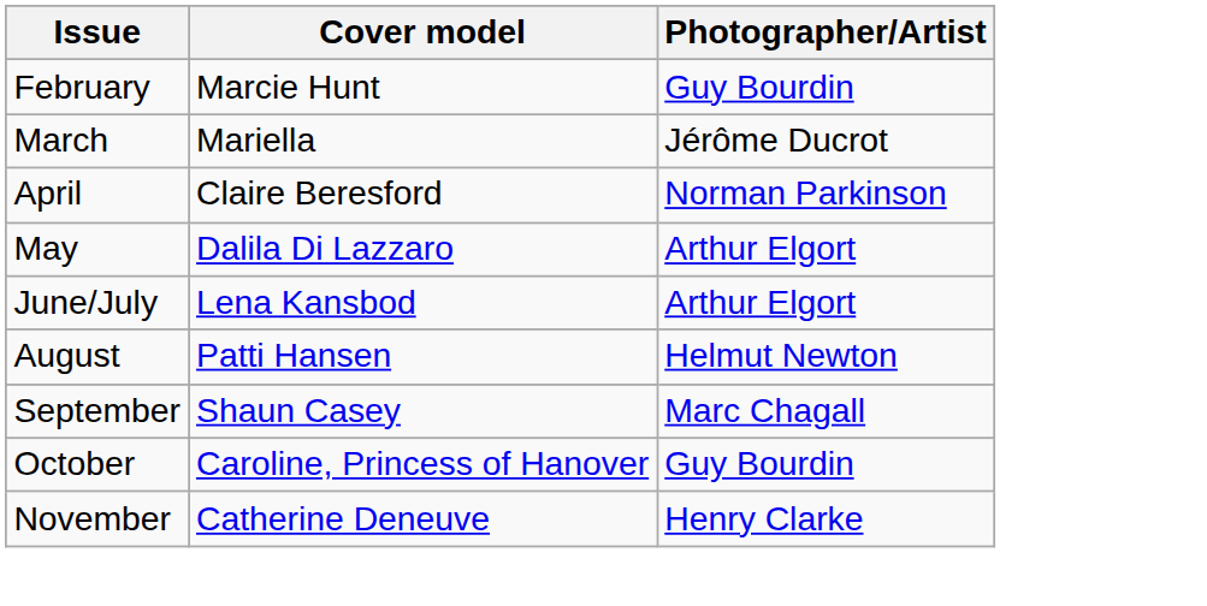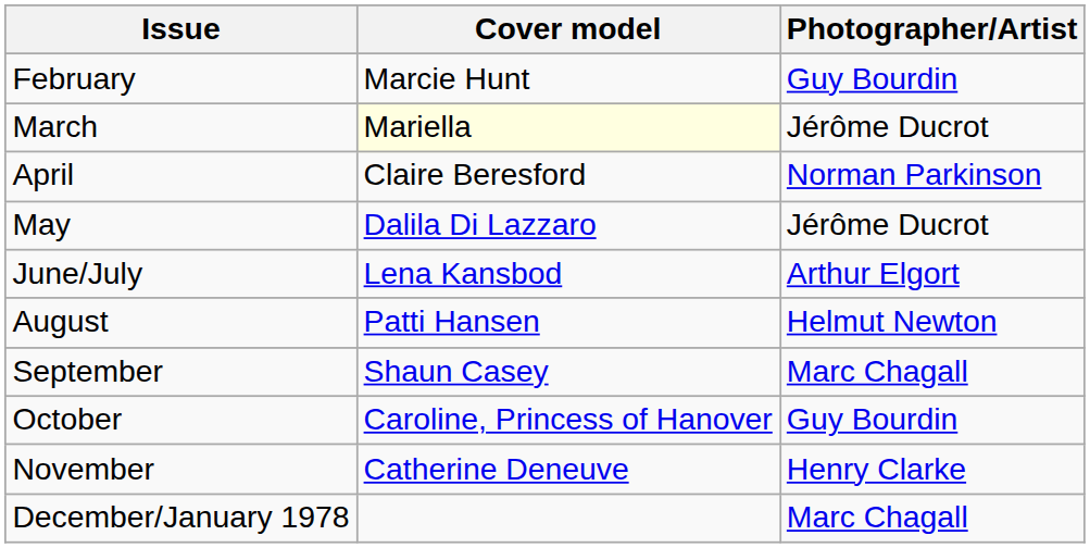 <table class="sortable wikitable">
 <tr>
 <th>Issue</th>
 <th>Cover model</th>
 <th>Photographer/Artist</th>
 </tr>
 <tr>
 <td>February</td>
 <td>Marcie Hunt</td>
 <td><a href='#'>Guy Bourdin</a></td>
 </tr>
 <tr>
 <td>March</td>
-<td>Mariella</td>
+<td style="background: lightyellow;">Mariella</td>
 <td>Jérôme Ducrot</td>
 </tr>
 <tr>
 <td>April</td>
 <td>Claire Beresford</td>
 <td><a href='#'>Norman Parkinson</a></td>
 </tr>
 <tr>
 <td>May</td>
 <td><a href='#'>Dalila Di Lazzaro</a></td>
-<td><a href='#'>Arthur Elgort</a></td>
+<td>Jérôme Ducrot</td>
 </tr>
 <tr>
 <td>June/July</td>
 <td><a href='#'>Lena Kansbod</a></td>
 <td><a href='#'>Arthur Elgort</a></td>
 </tr>
 <tr>
 <td>August</td>
 <td><a href='#'>Patti Hansen</a></td>
 <td><a href='#'>Helmut Newton</a></td>
 </tr>
 <tr>
 <td>September</td>
 <td><a href='#'>Shaun Casey</a></td>
 <td><a href='#'>Marc Chagall</a></td>
 </tr>
 <tr>
 <td>October</td>
 <td><a href='#'>Caroline, Princess of Hanover</a></td>
 <td><a href='#'>Guy Bourdin</a></td>
 </tr>
 <tr>
 <td>November</td>
 <td><a href='#'>Catherine Deneuve</a></td>
 <td><a href='#'>Henry Clarke</a></td>
 </tr>
+<tr>
+<td>December/January 1978</td>
+<td></td>
+<td><a href='#'>Marc Chagall</a></td>
+</tr>
 </table>
